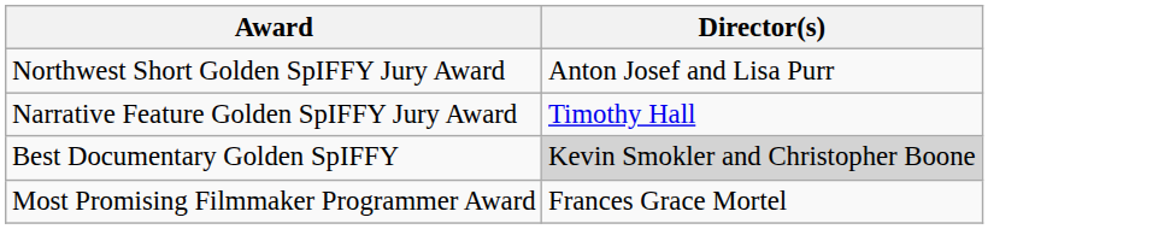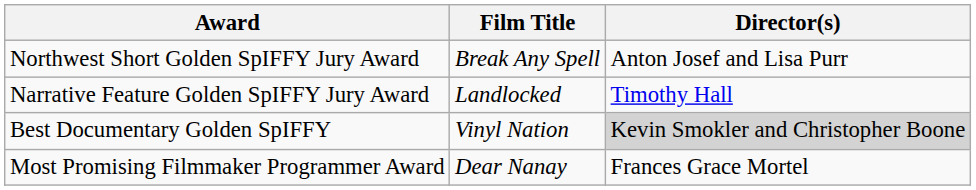 <table class="wikitable">
 <tr>
 <th>Award</th>
+<th>Film Title</th>
 <th>Director(s)</th>
 </tr>
 <tr>
 <td>Northwest Short Golden SpIFFY Jury Award</td>
+<td><em>Break Any Spell</em></td>
 <td>Anton Josef and Lisa Purr</td>
 </tr>
 <tr>
 <td>Narrative Feature Golden SpIFFY Jury Award</td>
+<td><em>Landlocked</em></td>
 <td><a href='#'>Timothy Hall</a></td>
 </tr>
 <tr>
 <td>Best Documentary Golden SpIFFY</td>
+<td><em>Vinyl Nation</em></td>
 <td style="background: lightgrey;">Kevin Smokler and Christopher Boone</td>
 </tr>
 <tr>
 <td>Most Promising Filmmaker Programmer Award</td>
+<td><em>Dear Nanay</em></td>
 <td>Frances Grace Mortel</td>
 </tr>
 </table>
